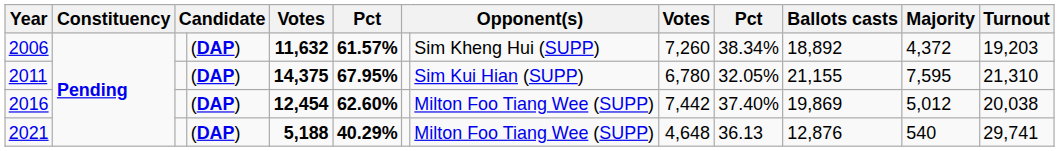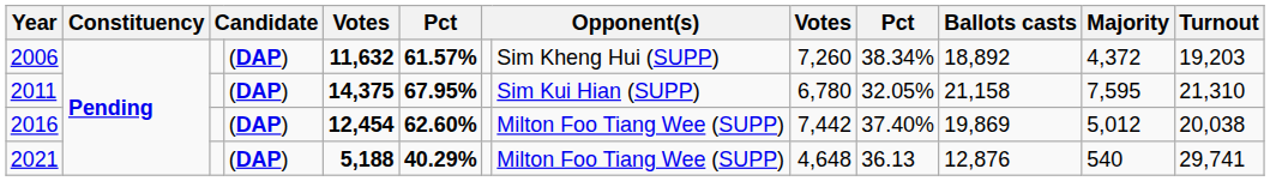 <table class="wikitable" style="margin:0.5em ; font-size:95%">
 <tr>
 <th>Year</th>
 <th>Constituency</th>
 <th colspan=2>Candidate</th>
 <th>Votes</th>
 <th>Pct</th>
 <th colspan=2>Opponent(s)</th>
 <th>Votes</th>
 <th>Pct</th>
 <th>Ballots casts</th>
 <th>Majority</th>
 <th>Turnout</th>
 </tr>
 <tr>
 <td><a href='#'>2006</a></td>
 <td rowspan="4"><strong><a href='#'>Pending</a></strong></td>
 <td></td>
 <td> (<a href='#'><strong>DAP</strong></a>)</td>
 <td style="text-align:right;"><strong>11,632</strong></td>
 <td><strong>61.57%</strong></td>
 <td rowspan=1 ></td>
 <td>Sim Kheng Hui (<a href='#'>SUPP</a>)</td>
 <td style="text-align:right;">7,260</td>
 <td>38.34%</td>
 <td>18,892</td>
 <td>4,372</td>
 <td>19,203</td>
 </tr>
 <tr>
 <td><a href='#'>2011</a></td>
 <td></td>
 <td> (<a href='#'><strong>DAP</strong></a>)</td>
 <td style="text-align:right;"><strong>14,375</strong></td>
 <td><strong>67.95%</strong></td>
 <td rowspan=1 ></td>
 <td><a href='#'>Sim Kui Hian</a> (<a href='#'>SUPP</a>)</td>
 <td style="text-align:right;">6,780</td>
 <td>32.05%</td>
-<td>21,155</td>
+<td>21,158</td>
 <td>7,595</td>
 <td>21,310</td>
 </tr>
 <tr>
 <td><a href='#'>2016</a></td>
 <td></td>
 <td> (<a href='#'><strong>DAP</strong></a>)</td>
 <td style="text-align:right;"><strong>12,454</strong></td>
 <td><strong>62.60%</strong></td>
 <td rowspan=1 ></td>
 <td><a href='#'>Milton Foo Tiang Wee</a> (<a href='#'>SUPP</a>)</td>
 <td style="text-align:right;">7,442</td>
 <td>37.40%</td>
 <td>19,869</td>
 <td>5,012</td>
 <td>20,038</td>
 </tr>
 <tr>
 <td><a href='#'>2021</a></td>
 <td></td>
 <td> (<a href='#'><strong>DAP</strong></a>)</td>
 <td style="text-align:right;"><strong>5,188</strong></td>
 <td><strong>40.29%</strong></td>
 <td></td>
 <td><a href='#'>Milton Foo Tiang Wee</a> (<a href='#'>SUPP</a>)</td>
 <td style="text-align:right;">4,648</td>
 <td>36.13</td>
 <td>12,876</td>
 <td>540</td>
 <td>29,741</td>
 </tr>
 </table>
